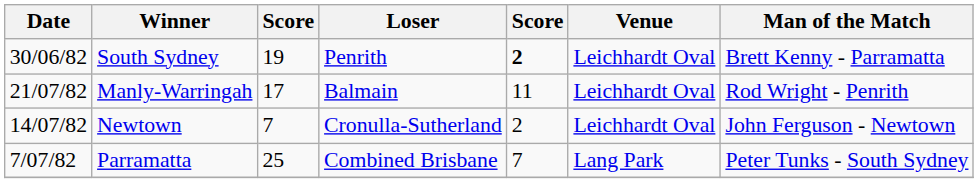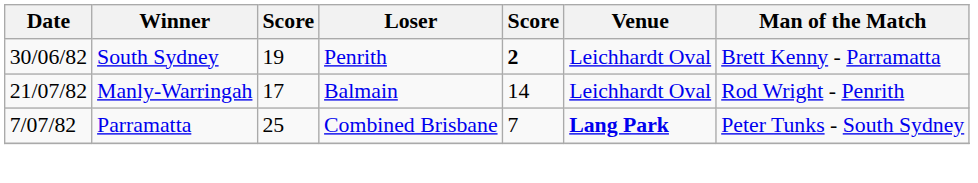 <table class="wikitable">
 <tr>
 <th>Date</th>
 <th>Winner</th>
 <th>Score</th>
 <th>Loser</th>
 <th>Score</th>
 <th>Venue</th>
 <th>Man of the Match</th>
 </tr>
 <tr>
 <td>30/06/82</td>
 <td> <a href='#'>South Sydney</a></td>
 <td>19</td>
 <td> <a href='#'>Penrith</a></td>
 <td><strong>2</strong></td>
 <td><a href='#'>Leichhardt Oval</a></td>
 <td><a href='#'>Brett Kenny</a> - <a href='#'>Parramatta</a></td>
 </tr>
 <tr>
 <td>21/07/82</td>
 <td> <a href='#'>Manly-Warringah</a></td>
 <td>17</td>
 <td> <a href='#'>Balmain</a></td>
-<td>11</td>
+<td>14</td>
 <td><a href='#'>Leichhardt Oval</a></td>
 <td><a href='#'>Rod Wright</a> - <a href='#'>Penrith</a></td>
-</tr>
-<tr>
-<td>14/07/82</td>
-<td> <a href='#'>Newtown</a></td>
-<td>7</td>
-<td> <a href='#'>Cronulla-Sutherland</a></td>
-<td>2</td>
-<td><a href='#'>Leichhardt Oval</a></td>
-<td><a href='#'>John Ferguson</a> - <a href='#'>Newtown</a></td>
 </tr>
 <tr>
 <td>7/07/82</td>
 <td> <a href='#'>Parramatta</a></td>
 <td>25</td>
 <td> <a href='#'>Combined Brisbane</a></td>
 <td>7</td>
-<td><a href='#'>Lang Park</a></td>
+<td><strong><a href='#'>Lang Park</a></strong></td>
 <td><a href='#'>Peter Tunks</a> - <a href='#'>South Sydney</a></td>
 </tr>
 <tr>
 </tr>
 </table>
